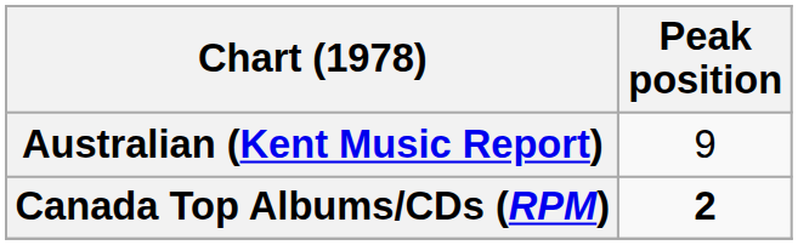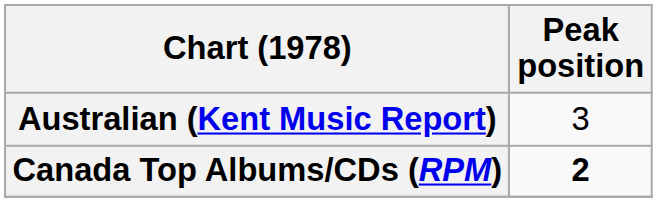 <table class="wikitable sortable plainrowheaders" style="text-align:center">
 <tr>
 <th scope="col">Chart (1978)</th>
 <th scope="col">Peak<br>position</th>
 </tr>
 <tr>
 <th scope="row">Australian (<a href='#'>Kent Music Report</a>)</th>
-<td>9</td>
+<td>3</td>
 </tr>
 <tr>
 <th scope="row">Canada Top Albums/CDs (<em><a href='#'>RPM</a></em>)</th>
 <td><strong>2</strong></td>
 </tr>
 <tr>
 </tr>
 </table>
